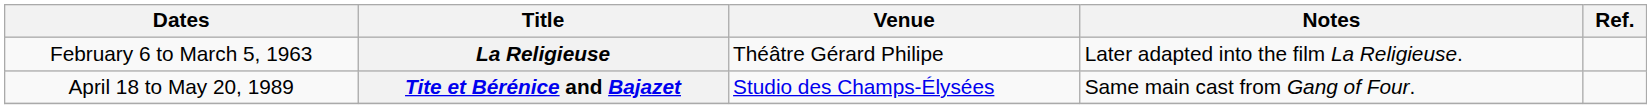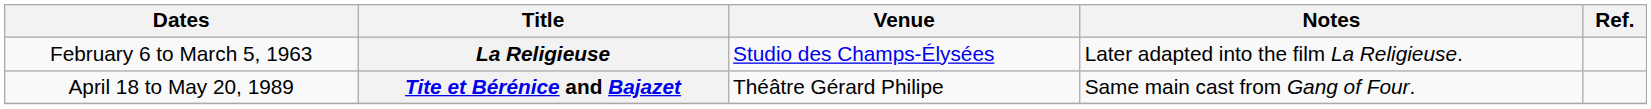 <table class="wikitable plainrowheaders sortable" style="width:100%;">
 <tr>
 <th scope="col">Dates</th>
 <th scope="col">Title</th>
 <th scope="col">Venue</th>
 <th scope="col" class="unsortable">Notes</th>
 <th scope="col" class="unsortable">Ref.</th>
 </tr>
 <tr>
 <td align="center">February 6 to March 5, 1963</td>
 <th scope="row"><em>La Religieuse</em></th>
-<td>Théâtre Gérard Philipe</td>
+<td><a href='#'>Studio des Champs-Élysées</a></td>
 <td>Later adapted into the film <em>La Religieuse</em>.</td>
 <td></td>
 </tr>
 <tr>
 <td align="center">April 18 to May 20, 1989</td>
 <th scope="row"><em><a href='#'>Tite et Bérénice</a></em> and <em><a href='#'>Bajazet</a></em></th>
-<td><a href='#'>Studio des Champs-Élysées</a></td>
+<td>Théâtre Gérard Philipe</td>
 <td>Same main cast from <em>Gang of Four</em>.</td>
 <td></td>
 </tr>
 <tr>
 </tr>
 </table>
